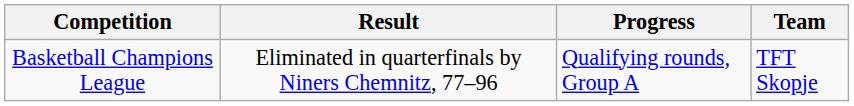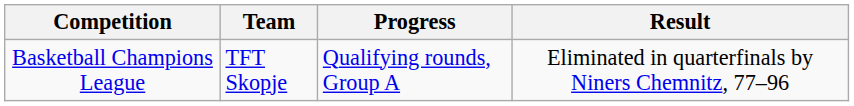 <table class="wikitable">
 <tr>
 <th>Competition</th>
+<th>Team</th>
+<th>Progress</th>
 <th>Result</th>
-<th>Progress</th>
-<th>Team</th>
 </tr>
 <tr>
 <td align="center"><a href='#'>Basketball Champions League</a></td>
+<td> <a href='#'>TFT Skopje</a></td>
+<td><a href='#'>Qualifying rounds, Group A</a></td>
 <td align="center">Eliminated in quarterfinals by  <a href='#'>Niners Chemnitz</a>, 77–96</td>
-<td><a href='#'>Qualifying rounds, Group A</a></td>
-<td> <a href='#'>TFT Skopje</a></td>
 </tr>
 </table>
